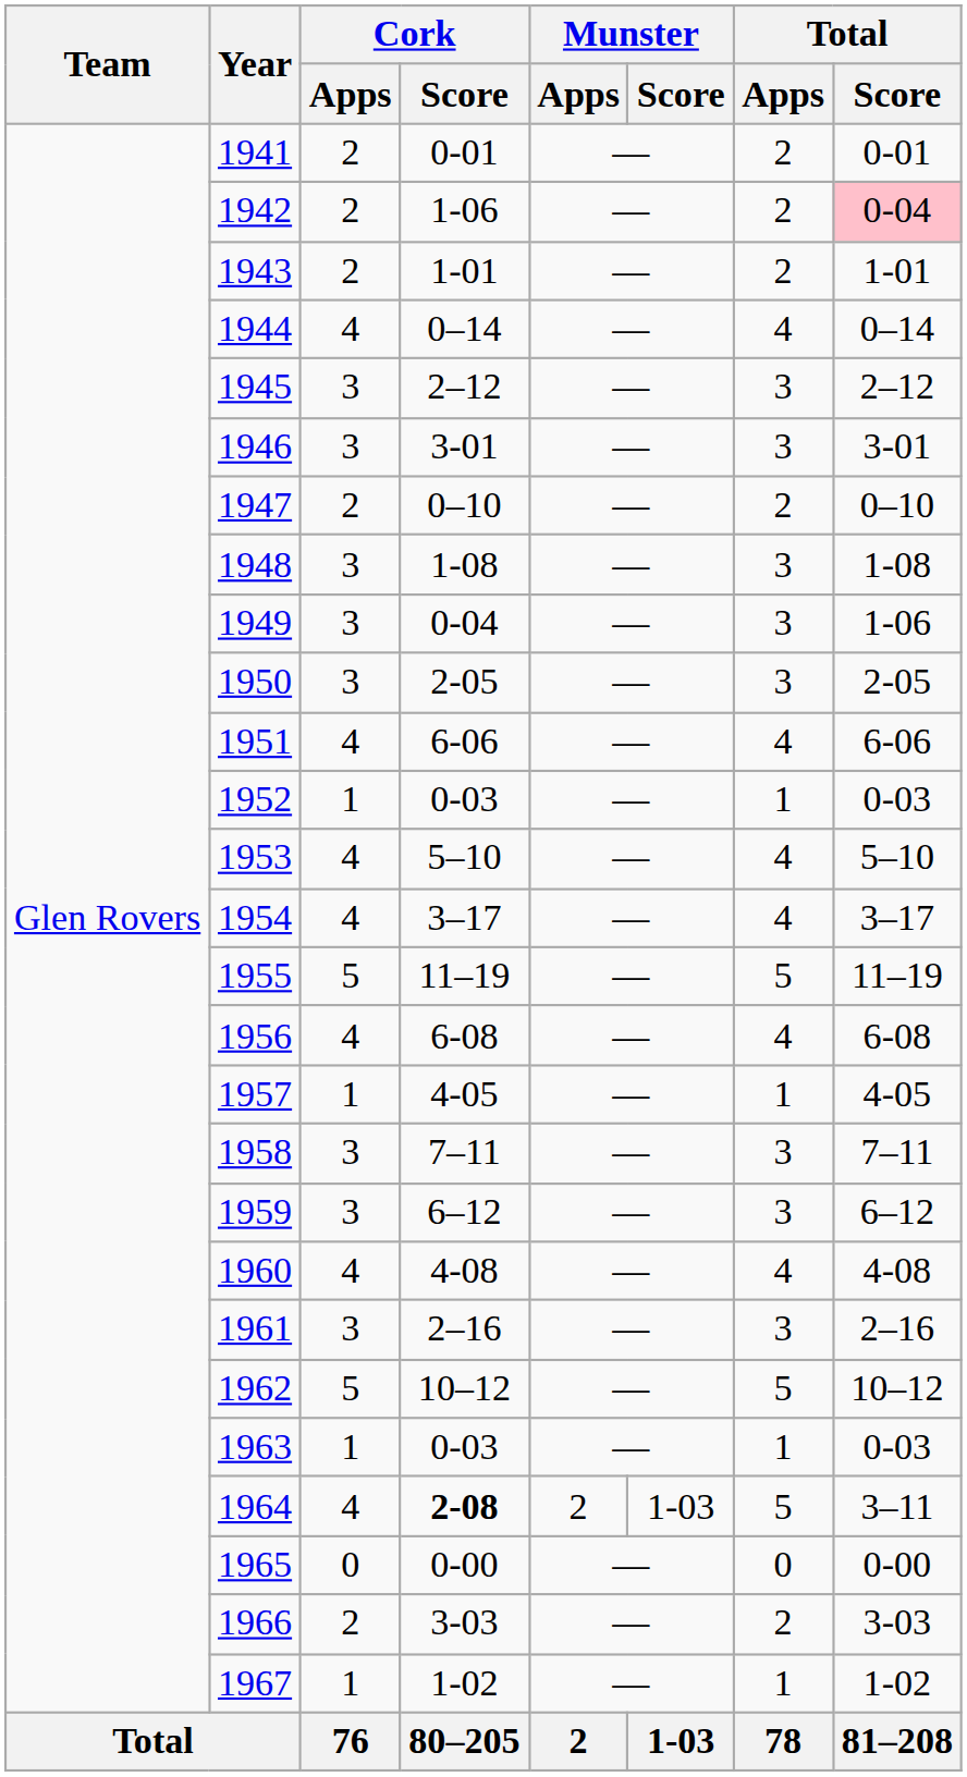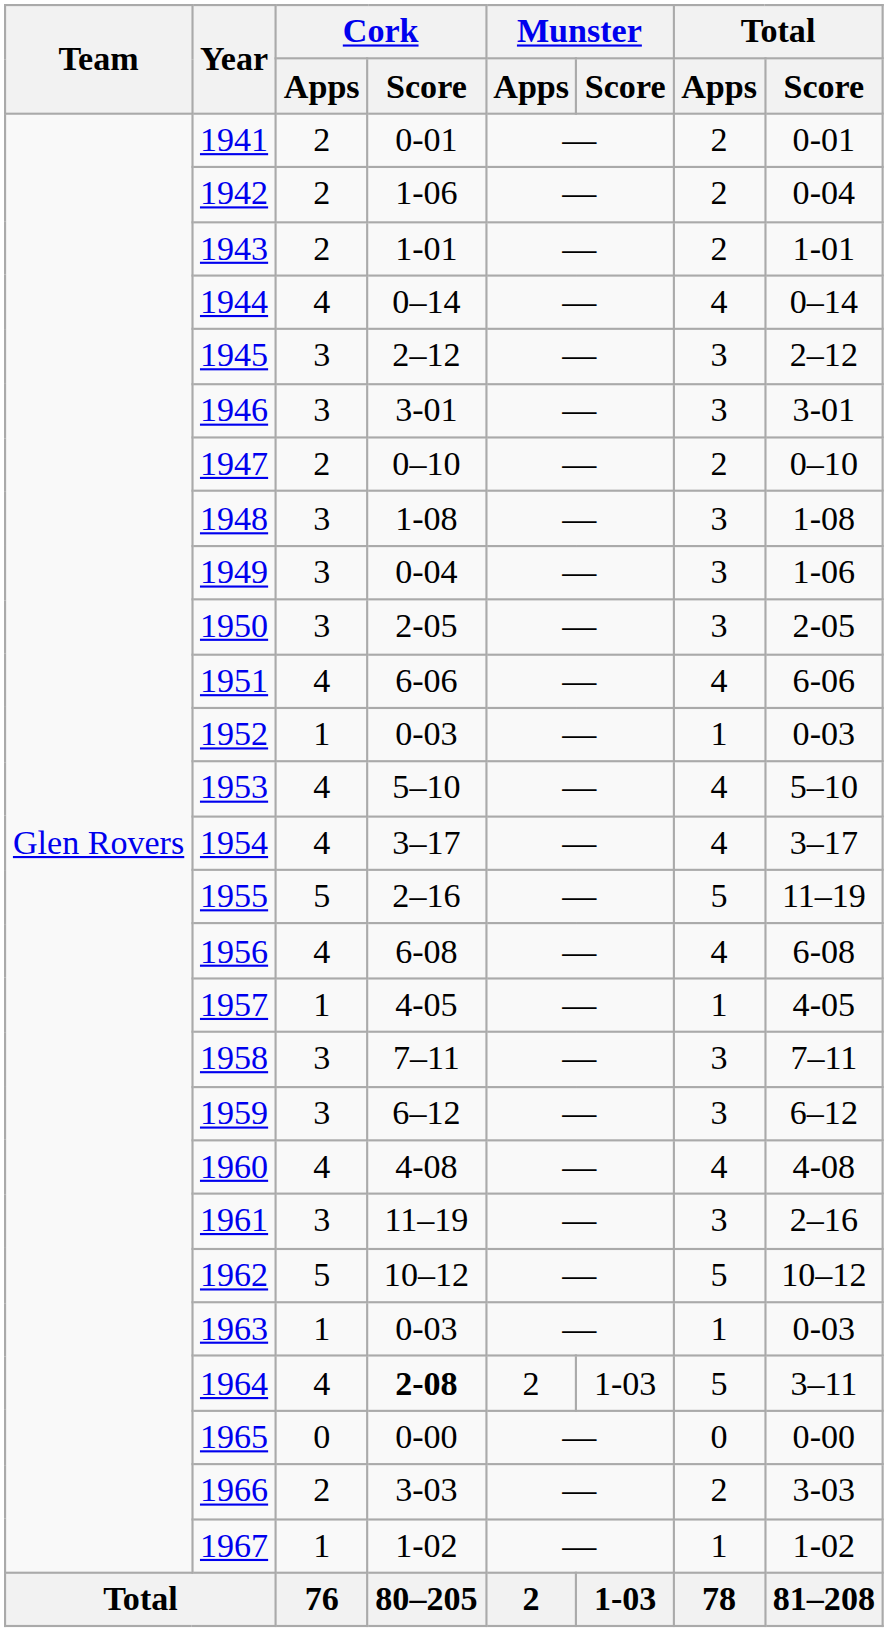 <table class="wikitable" style="text-align:center">
 <tr>
 <th rowspan="2">Team</th>
 <th rowspan="2">Year</th>
 <th colspan="2"><a href='#'>Cork</a></th>
 <th colspan="2"><a href='#'>Munster</a></th>
 <th colspan="2">Total</th>
 </tr>
 <tr>
 <th>Apps</th>
 <th>Score</th>
 <th>Apps</th>
 <th>Score</th>
 <th>Apps</th>
 <th>Score</th>
 </tr>
 <tr>
 <td rowspan="27"><a href='#'>Glen Rovers</a></td>
 <td><a href='#'>1941</a></td>
 <td>2</td>
 <td>0-01</td>
 <td colspan=2>—</td>
 <td>2</td>
 <td>0-01</td>
 </tr>
 <tr>
 <td><a href='#'>1942</a></td>
 <td>2</td>
 <td>1-06</td>
 <td colspan=2>—</td>
 <td>2</td>
-<td style="background: pink;">0-04</td>
+<td>0-04</td>
 </tr>
 <tr>
 <td><a href='#'>1943</a></td>
 <td>2</td>
 <td>1-01</td>
 <td colspan=2>—</td>
 <td>2</td>
 <td>1-01</td>
 </tr>
 <tr>
 <td><a href='#'>1944</a></td>
 <td>4</td>
 <td>0–14</td>
 <td colspan=2>—</td>
 <td>4</td>
 <td>0–14</td>
 </tr>
 <tr>
 <td><a href='#'>1945</a></td>
 <td>3</td>
 <td>2–12</td>
 <td colspan=2>—</td>
 <td>3</td>
 <td>2–12</td>
 </tr>
 <tr>
 <td><a href='#'>1946</a></td>
 <td>3</td>
 <td>3-01</td>
 <td colspan=2>—</td>
 <td>3</td>
 <td>3-01</td>
 </tr>
 <tr>
 <td><a href='#'>1947</a></td>
 <td>2</td>
 <td>0–10</td>
 <td colspan=2>—</td>
 <td>2</td>
 <td>0–10</td>
 </tr>
 <tr>
 <td><a href='#'>1948</a></td>
 <td>3</td>
 <td>1-08</td>
 <td colspan=2>—</td>
 <td>3</td>
 <td>1-08</td>
 </tr>
 <tr>
 <td><a href='#'>1949</a></td>
 <td>3</td>
 <td>0-04</td>
 <td colspan=2>—</td>
 <td>3</td>
 <td>1-06</td>
 </tr>
 <tr>
 <td><a href='#'>1950</a></td>
 <td>3</td>
 <td>2-05</td>
 <td colspan=2>—</td>
 <td>3</td>
 <td>2-05</td>
 </tr>
 <tr>
 <td><a href='#'>1951</a></td>
 <td>4</td>
 <td>6-06</td>
 <td colspan=2>—</td>
 <td>4</td>
 <td>6-06</td>
 </tr>
 <tr>
 <td><a href='#'>1952</a></td>
 <td>1</td>
 <td>0-03</td>
 <td colspan=2>—</td>
 <td>1</td>
 <td>0-03</td>
 </tr>
 <tr>
 <td><a href='#'>1953</a></td>
 <td>4</td>
 <td>5–10</td>
 <td colspan=2>—</td>
 <td>4</td>
 <td>5–10</td>
 </tr>
 <tr>
 <td><a href='#'>1954</a></td>
 <td>4</td>
 <td>3–17</td>
 <td colspan=2>—</td>
 <td>4</td>
 <td>3–17</td>
 </tr>
 <tr>
 <td><a href='#'>1955</a></td>
 <td>5</td>
-<td>11–19</td>
+<td>2–16</td>
 <td colspan=2>—</td>
 <td>5</td>
 <td>11–19</td>
 </tr>
 <tr>
 <td><a href='#'>1956</a></td>
 <td>4</td>
 <td>6-08</td>
 <td colspan=2>—</td>
 <td>4</td>
 <td>6-08</td>
 </tr>
 <tr>
 <td><a href='#'>1957</a></td>
 <td>1</td>
 <td>4-05</td>
 <td colspan=2>—</td>
 <td>1</td>
 <td>4-05</td>
 </tr>
 <tr>
 <td><a href='#'>1958</a></td>
 <td>3</td>
 <td>7–11</td>
 <td colspan=2>—</td>
 <td>3</td>
 <td>7–11</td>
 </tr>
 <tr>
 <td><a href='#'>1959</a></td>
 <td>3</td>
 <td>6–12</td>
 <td colspan=2>—</td>
 <td>3</td>
 <td>6–12</td>
 </tr>
 <tr>
 <td><a href='#'>1960</a></td>
 <td>4</td>
 <td>4-08</td>
 <td colspan=2>—</td>
 <td>4</td>
 <td>4-08</td>
 </tr>
 <tr>
 <td><a href='#'>1961</a></td>
 <td>3</td>
-<td>2–16</td>
+<td>11–19</td>
 <td colspan=2>—</td>
 <td>3</td>
 <td>2–16</td>
 </tr>
 <tr>
 <td><a href='#'>1962</a></td>
 <td>5</td>
 <td>10–12</td>
 <td colspan=2>—</td>
 <td>5</td>
 <td>10–12</td>
 </tr>
 <tr>
 <td><a href='#'>1963</a></td>
 <td>1</td>
 <td>0-03</td>
 <td colspan=2>—</td>
 <td>1</td>
 <td>0-03</td>
 </tr>
 <tr>
 <td><a href='#'>1964</a></td>
 <td>4</td>
 <td><strong>2-08</strong></td>
 <td>2</td>
 <td>1-03</td>
 <td>5</td>
 <td>3–11</td>
 </tr>
 <tr>
 <td><a href='#'>1965</a></td>
 <td>0</td>
 <td>0-00</td>
 <td colspan=2>—</td>
 <td>0</td>
 <td>0-00</td>
 </tr>
 <tr>
 <td><a href='#'>1966</a></td>
 <td>2</td>
 <td>3-03</td>
 <td colspan=2>—</td>
 <td>2</td>
 <td>3-03</td>
 </tr>
 <tr>
 <td><a href='#'>1967</a></td>
 <td>1</td>
 <td>1-02</td>
 <td colspan=2>—</td>
 <td>1</td>
 <td>1-02</td>
 </tr>
 <tr>
 <th colspan="2">Total</th>
 <th>76</th>
 <th>80–205</th>
 <th>2</th>
 <th>1-03</th>
 <th>78</th>
 <th>81–208</th>
 </tr>
 </table>
